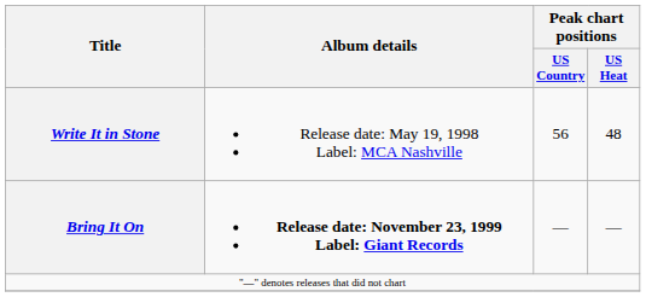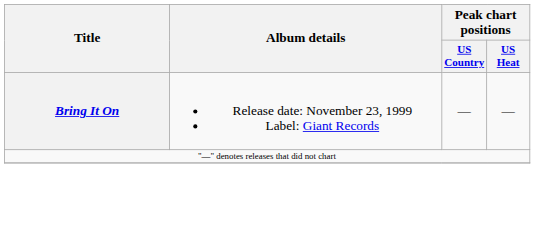 <table class="wikitable plainrowheaders" style="text-align:center;">
 <tr>
 <th rowspan="2" style="width:12em;">Title</th>
 <th rowspan="2" style="width:20em;">Album details</th>
 <th colspan="2">Peak chart<br>positions</th>
 </tr>
 <tr style="font-size:smaller;">
 <th width="45"><a href='#'>US Country</a><br></th>
 <th width="45"><a href='#'>US Heat</a></th>
 </tr>
 <tr>
-<th scope="row"><em><a href='#'>Write It in Stone</a></em></th>
-<td><br><ul><li>Release date: May 19, 1998</li><li>Label: <a href='#'>MCA Nashville</a></li></ul></td>
-<td>56</td>
-<td>48</td>
-</tr>
-<tr>
 <th scope="row"><em><a href='#'>Bring It On</a></em></th>
-<td><strong><br><ul><li>Release date: November 23, 1999</li><li>Label: <a href='#'>Giant Records</a></li></ul></strong></td>
+<td><br><ul><li>Release date: November 23, 1999</li><li>Label: <a href='#'>Giant Records</a></li></ul></td>
 <td>—</td>
 <td>—</td>
 </tr>
 <tr>
 <td colspan="4" style="font-size:8pt">"—" denotes releases that did not chart</td>
 </tr>
 <tr>
 </tr>
 </table>
